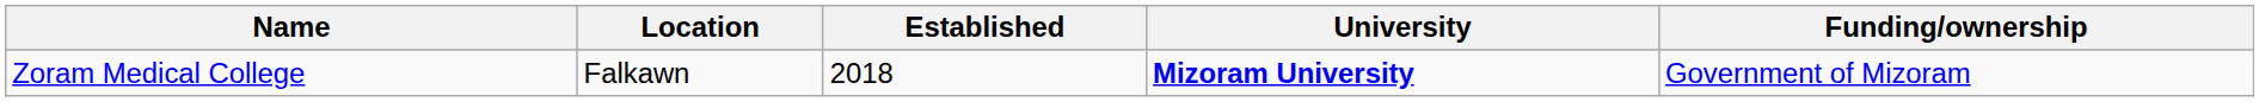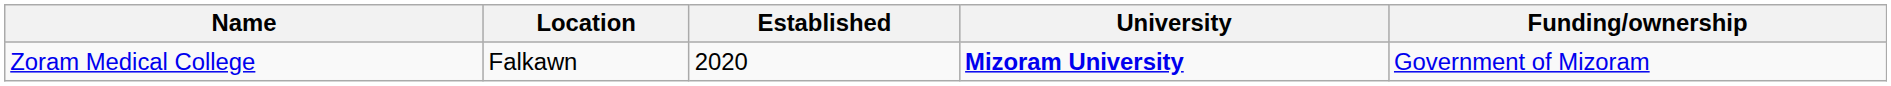 <table class="wikitable sortable" style="width:100%">
 <tr>
 <th>Name</th>
 <th>Location</th>
 <th>Established</th>
 <th>University</th>
 <th>Funding/ownership</th>
 </tr>
 <tr>
 <td><a href='#'>Zoram Medical College</a></td>
 <td>Falkawn</td>
-<td>2018</td>
+<td>2020</td>
 <td><strong><a href='#'>Mizoram University</a></strong></td>
 <td><a href='#'>Government of Mizoram</a></td>
 </tr>
 </table>
